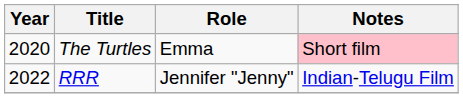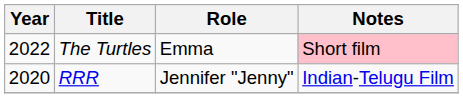 <table class="wikitable">
 <tr>
 <th>Year</th>
 <th>Title</th>
 <th>Role</th>
 <th>Notes</th>
 </tr>
 <tr>
-<td>2020</td>
+<td>2022</td>
 <td><em>The Turtles</em></td>
 <td>Emma</td>
 <td style="background: pink;">Short film</td>
 </tr>
 <tr>
-<td>2022</td>
+<td>2020</td>
 <td><em><a href='#'>RRR</a></em></td>
 <td>Jennifer "Jenny"</td>
 <td><a href='#'>Indian</a>-<a href='#'>Telugu Film</a></td>
 </tr>
 <tr>
 </tr>
 </table>
